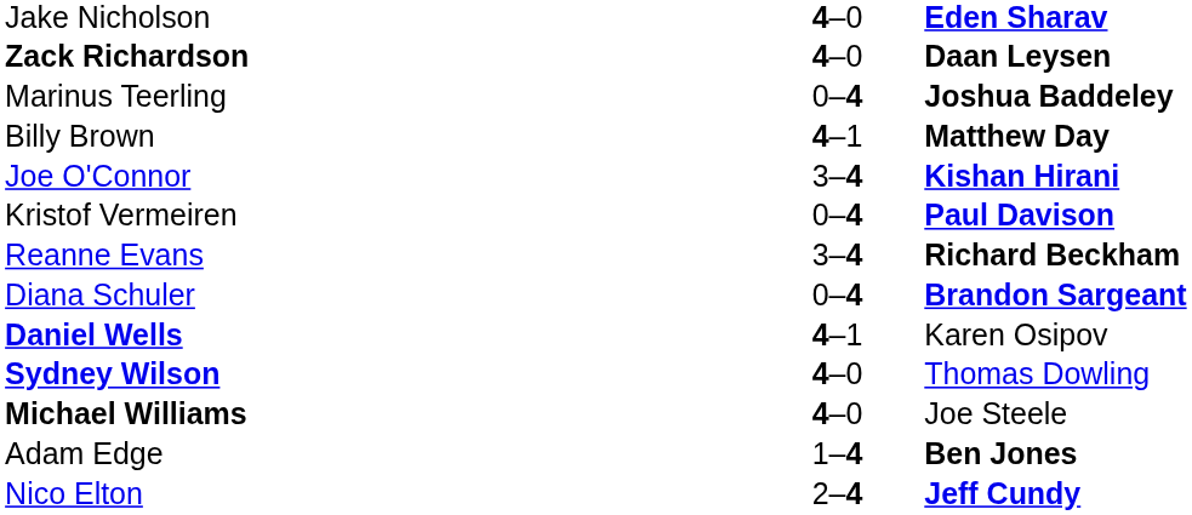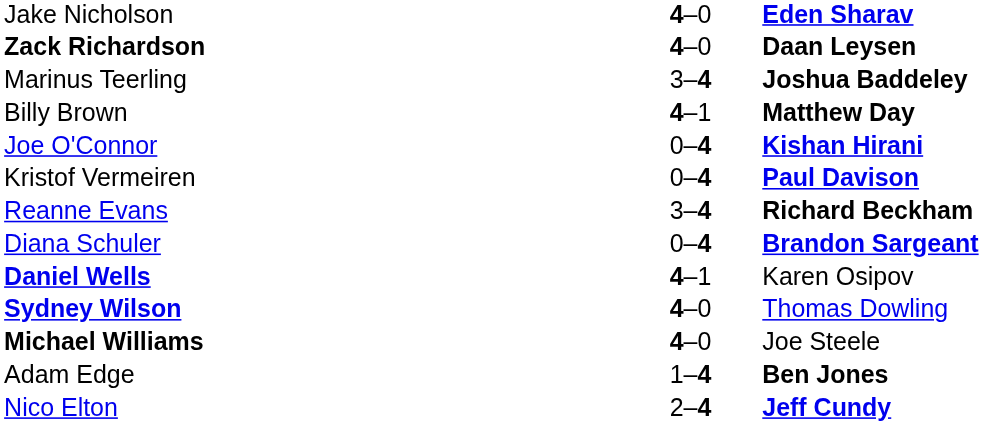 <table width="100%" cellspacing="1">
 <tr>
 <th width=45%></th>
 <th width=10%></th>
 <th width=45%></th>
 </tr>
 <tr>
 <td> Jake Nicholson</td>
 <td align="center"><strong>4</strong>–0</td>
 <td> <strong><a href='#'>Eden Sharav</a></strong></td>
 </tr>
 <tr>
 <td> <strong>Zack Richardson</strong></td>
 <td align="center"><strong>4</strong>–0</td>
 <td><strong> Daan Leysen</strong></td>
 </tr>
 <tr>
 <td> Marinus Teerling</td>
-<td align="center">0–<strong>4</strong></td>
+<td align="center">3–<strong>4</strong></td>
 <td> <strong>Joshua Baddeley</strong></td>
 </tr>
 <tr>
 <td> Billy Brown</td>
 <td align="center"><strong>4</strong>–1</td>
 <td> <strong>Matthew Day</strong></td>
 </tr>
 <tr>
 <td> <a href='#'>Joe O'Connor</a></td>
-<td align="center">3–<strong>4</strong></td>
+<td align="center">0–<strong>4</strong></td>
 <td> <strong><a href='#'>Kishan Hirani</a></strong></td>
 </tr>
 <tr>
 <td> Kristof Vermeiren</td>
 <td align="center">0–<strong>4</strong></td>
 <td> <strong><a href='#'>Paul Davison</a></strong></td>
 </tr>
 <tr>
 <td> <a href='#'>Reanne Evans</a></td>
 <td align="center">3–<strong>4</strong></td>
 <td> <strong>Richard Beckham</strong></td>
 </tr>
 <tr>
 <td> <a href='#'>Diana Schuler</a></td>
 <td align="center">0–<strong>4</strong></td>
 <td> <strong><a href='#'>Brandon Sargeant</a></strong></td>
 </tr>
 <tr>
 <td> <strong><a href='#'>Daniel Wells</a></strong></td>
 <td align="center"><strong>4</strong>–1</td>
 <td> Karen Osipov</td>
 </tr>
 <tr>
 <td> <strong><a href='#'>Sydney Wilson</a></strong></td>
 <td align="center"><strong>4</strong>–0</td>
 <td> <a href='#'>Thomas Dowling</a></td>
 </tr>
 <tr>
 <td> <strong>Michael Williams</strong></td>
 <td align="center"><strong>4</strong>–0</td>
 <td> Joe Steele</td>
 </tr>
 <tr>
 <td> Adam Edge</td>
 <td align="center">1–<strong>4</strong></td>
 <td> <strong>Ben Jones</strong></td>
 </tr>
 <tr>
 <td> <a href='#'>Nico Elton</a></td>
 <td align="center">2–<strong>4</strong></td>
 <td> <strong><a href='#'>Jeff Cundy</a></strong></td>
 </tr>
 </table>
